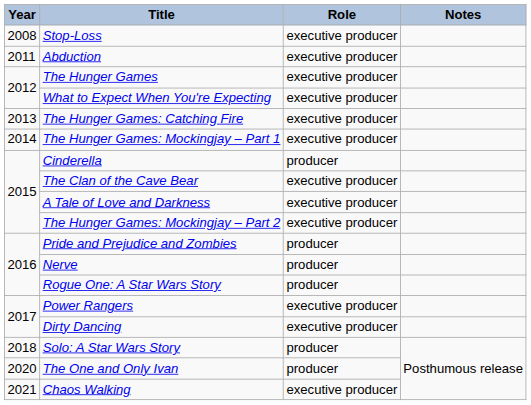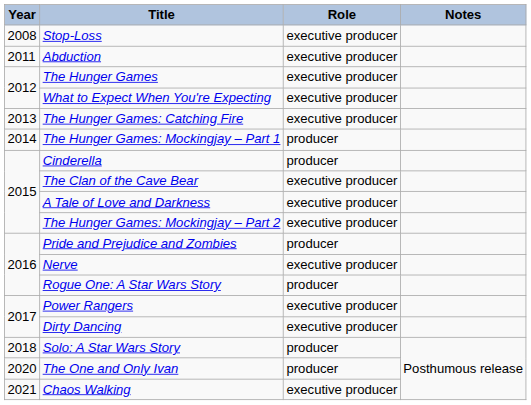 <table class="sortable wikitable">
 <tr>
 <th style="background:#B0C4DE;">Year</th>
 <th style="background:#B0C4DE;">Title</th>
 <th style="background:#B0C4DE;">Role</th>
 <th style="background:#B0C4DE;">Notes</th>
 </tr>
 <tr>
 <td>2008</td>
 <td><em><a href='#'>Stop-Loss</a></em></td>
 <td>executive producer</td>
 <td></td>
 </tr>
 <tr>
 <td>2011</td>
 <td><em><a href='#'>Abduction</a></em></td>
 <td>executive producer</td>
 <td></td>
 </tr>
 <tr>
 <td rowspan="2">2012</td>
 <td><em><a href='#'>The Hunger Games</a></em></td>
 <td>executive producer</td>
 <td></td>
 </tr>
 <tr>
 <td><em><a href='#'>What to Expect When You're Expecting</a></em></td>
 <td>executive producer</td>
 <td></td>
 </tr>
 <tr>
 <td>2013</td>
 <td><em><a href='#'>The Hunger Games: Catching Fire</a></em></td>
 <td>executive producer</td>
 <td></td>
 </tr>
 <tr>
 <td>2014</td>
 <td><em><a href='#'>The Hunger Games: Mockingjay – Part 1</a></em></td>
-<td>executive producer</td>
+<td>producer</td>
 <td></td>
 </tr>
 <tr>
 <td rowspan="4">2015</td>
 <td><em><a href='#'>Cinderella</a></em></td>
 <td>producer</td>
 <td></td>
 </tr>
 <tr>
 <td><em><a href='#'>The Clan of the Cave Bear</a></em></td>
 <td>executive producer</td>
 <td></td>
 </tr>
 <tr>
 <td><em><a href='#'>A Tale of Love and Darkness</a></em></td>
 <td>executive producer</td>
 <td></td>
 </tr>
 <tr>
 <td><em><a href='#'>The Hunger Games: Mockingjay – Part 2</a></em></td>
 <td>executive producer</td>
 <td></td>
 </tr>
 <tr>
 <td rowspan="3">2016</td>
 <td><em><a href='#'>Pride and Prejudice and Zombies</a></em></td>
 <td>producer</td>
 <td></td>
 </tr>
 <tr>
 <td><em><a href='#'>Nerve</a></em></td>
-<td>producer</td>
+<td>executive producer</td>
 <td></td>
 </tr>
 <tr>
 <td><em><a href='#'>Rogue One: A Star Wars Story</a></em></td>
 <td>producer</td>
 <td></td>
 </tr>
 <tr>
 <td rowspan="2">2017</td>
 <td><em><a href='#'>Power Rangers</a></em></td>
 <td>executive producer</td>
 <td></td>
 </tr>
 <tr>
 <td><em><a href='#'>Dirty Dancing</a></em></td>
 <td>executive producer</td>
 <td></td>
 </tr>
 <tr>
 <td>2018</td>
 <td><em><a href='#'>Solo: A Star Wars Story</a></em></td>
 <td>producer</td>
 <td rowspan=3>Posthumous release</td>
 </tr>
 <tr>
 <td>2020</td>
 <td><em><a href='#'>The One and Only Ivan</a></em></td>
 <td>producer</td>
 </tr>
 <tr>
 <td>2021</td>
 <td><em><a href='#'>Chaos Walking</a></em></td>
 <td>executive producer</td>
 </tr>
 </table>
